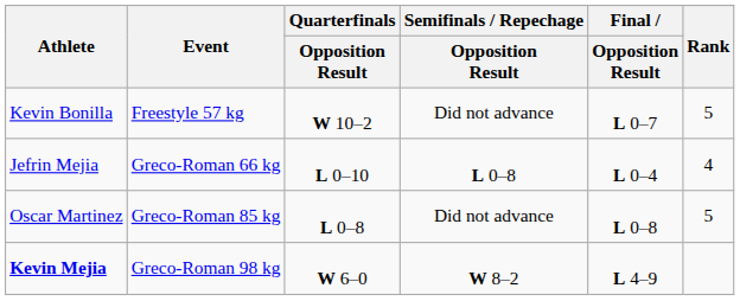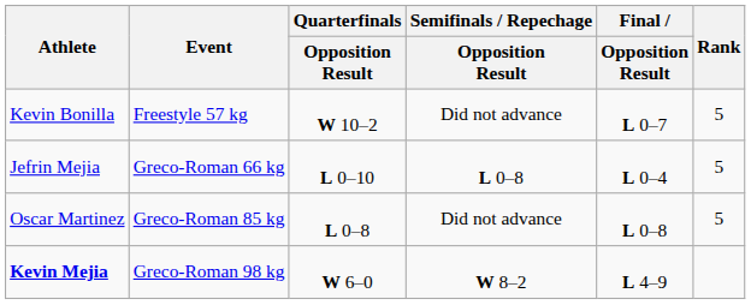 <table class="wikitable" border="1" style="font-size:90%">
 <tr>
 <th rowspan=2>Athlete</th>
 <th rowspan=2>Event</th>
 <th>Quarterfinals</th>
 <th>Semifinals / Repechage</th>
 <th>Final / </th>
 <th rowspan=2>Rank</th>
 </tr>
 <tr>
 <th>Opposition<br>Result</th>
 <th>Opposition<br>Result</th>
 <th>Opposition<br>Result</th>
 </tr>
 <tr align=center>
 <td align=left><a href='#'>Kevin Bonilla</a></td>
 <td align=left><a href='#'>Freestyle 57 kg</a></td>
 <td><br><strong>W</strong> 10–2</td>
 <td>Did not advance</td>
 <td><br><strong>L</strong> 0–7</td>
 <td>5</td>
 </tr>
 <tr align=center>
 <td align=left><a href='#'>Jefrin Mejia</a></td>
 <td align=left><a href='#'>Greco-Roman 66 kg</a></td>
 <td><br><strong>L</strong> 0–10</td>
 <td><br><strong>L</strong> 0–8</td>
 <td><br><strong>L</strong> 0–4</td>
-<td>4</td>
+<td>5</td>
 </tr>
 <tr align=center>
 <td align=left><a href='#'>Oscar Martinez</a></td>
 <td align=left><a href='#'>Greco-Roman 85 kg</a></td>
 <td><br><strong>L</strong> 0–8</td>
 <td>Did not advance</td>
 <td><br><strong>L</strong> 0–8</td>
 <td>5</td>
 </tr>
 <tr align=center>
 <td align=left><strong><a href='#'>Kevin Mejia</a></strong></td>
 <td align=left><a href='#'>Greco-Roman 98 kg</a></td>
 <td><br><strong>W</strong> 6–0</td>
 <td><br><strong>W</strong> 8–2</td>
 <td><br><strong>L</strong> 4–9</td>
 <td></td>
 </tr>
 </table>
